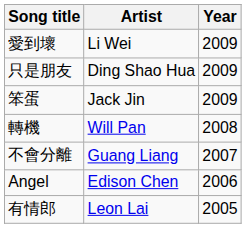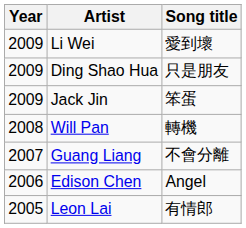 <table class="wikitable sortable">
 <tr>
+<th>Year</th>
+<th>Artist</th>
 <th>Song title</th>
-<th>Artist</th>
-<th>Year</th>
 </tr>
 <tr>
+<td>2009</td>
+<td>Li Wei</td>
 <td>愛到壞</td>
-<td>Li Wei</td>
-<td>2009</td>
 </tr>
 <tr>
+<td>2009</td>
+<td>Ding Shao Hua</td>
 <td>只是朋友</td>
-<td>Ding Shao Hua</td>
-<td>2009</td>
 </tr>
 <tr>
+<td>2009</td>
+<td>Jack Jin</td>
 <td>笨蛋</td>
-<td>Jack Jin</td>
-<td>2009</td>
 </tr>
 <tr>
+<td>2008</td>
+<td><a href='#'>Will Pan</a></td>
 <td>轉機</td>
-<td><a href='#'>Will Pan</a></td>
-<td>2008</td>
 </tr>
 <tr>
+<td>2007</td>
+<td><a href='#'>Guang Liang</a></td>
 <td>不會分離</td>
-<td><a href='#'>Guang Liang</a></td>
-<td>2007</td>
 </tr>
 <tr>
+<td>2006</td>
+<td><a href='#'>Edison Chen</a></td>
 <td>Angel</td>
-<td><a href='#'>Edison Chen</a></td>
-<td>2006</td>
 </tr>
 <tr>
+<td>2005</td>
+<td><a href='#'>Leon Lai</a></td>
 <td>有情郎</td>
-<td><a href='#'>Leon Lai</a></td>
-<td>2005</td>
 </tr>
 </table>
